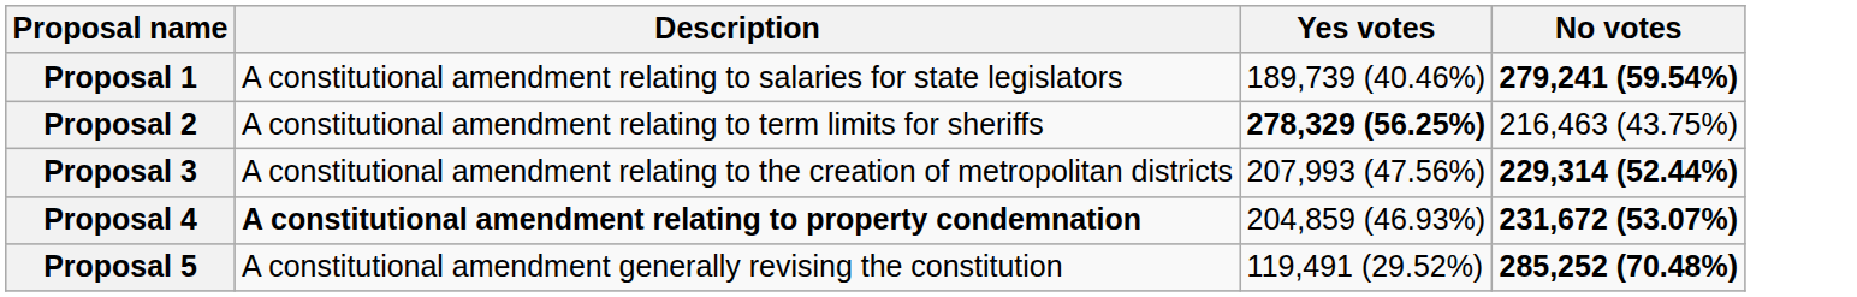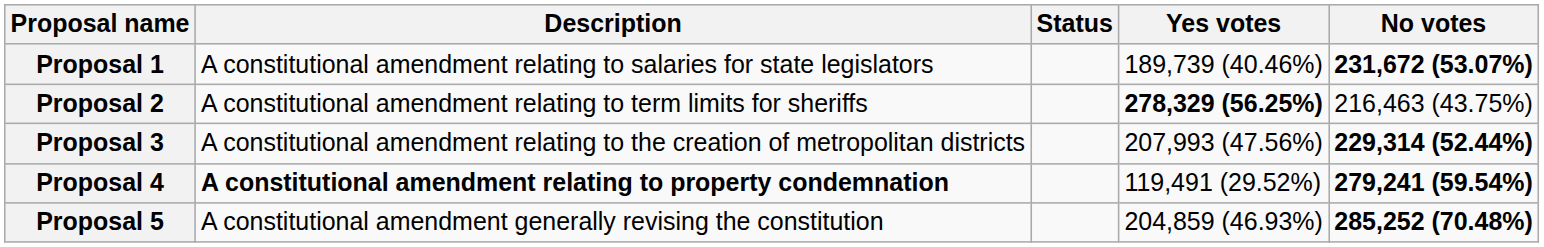 <table class="wikitable sortable plainrowheaders">
 <tr>
 <th scope="col">Proposal name</th>
 <th class="unsortable" scope="col">Description</th>
+<th scope="col">Status</th>
 <th scope="col">Yes votes</th>
 <th scope="col">No votes</th>
 </tr>
 <tr>
 <th scope="row">Proposal 1</th>
 <td>A constitutional amendment relating to salaries for state legislators</td>
+<td></td>
 <td>189,739 (40.46%)</td>
-<td><strong>279,241 (59.54%)</strong></td>
+<td><strong>231,672 (53.07%)</strong></td>
 </tr>
 <tr>
 <th scope="row">Proposal 2</th>
 <td>A constitutional amendment relating to term limits for sheriffs</td>
+<td></td>
 <td><strong>278,329 (56.25%)</strong></td>
 <td>216,463 (43.75%)</td>
 </tr>
 <tr>
 <th scope="row">Proposal 3</th>
 <td>A constitutional amendment relating to the creation of metropolitan districts</td>
+<td></td>
 <td>207,993 (47.56%)</td>
 <td><strong>229,314 (52.44%)</strong></td>
 </tr>
 <tr>
 <th scope="row">Proposal 4</th>
 <td><strong>A constitutional amendment relating to property condemnation</strong></td>
-<td>204,859 (46.93%)</td>
-<td><strong>231,672 (53.07%)</strong></td>
+<td></td>
+<td>119,491 (29.52%)</td>
+<td><strong>279,241 (59.54%)</strong></td>
 </tr>
 <tr>
 <th scope="row">Proposal 5</th>
 <td>A constitutional amendment generally revising the constitution</td>
-<td>119,491 (29.52%)</td>
+<td></td>
+<td>204,859 (46.93%)</td>
 <td><strong>285,252 (70.48%)</strong></td>
 </tr>
 </table>
